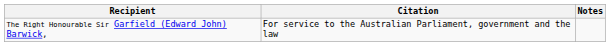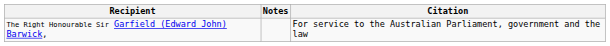 <table class="wikitable" style="font-size:95%;">
 <tr>
 <th>Recipient</th>
+<th>Notes</th>
 <th>Citation</th>
-<th>Notes</th>
 </tr>
 <tr>
 <td><small>The Right Honourable Sir</small> <a href='#'>Garfield (Edward John) Barwick</a>, </td>
+<td></td>
 <td>For service to the Australian Parliament, government and the law</td>
-<td></td>
 </tr>
 </table>
